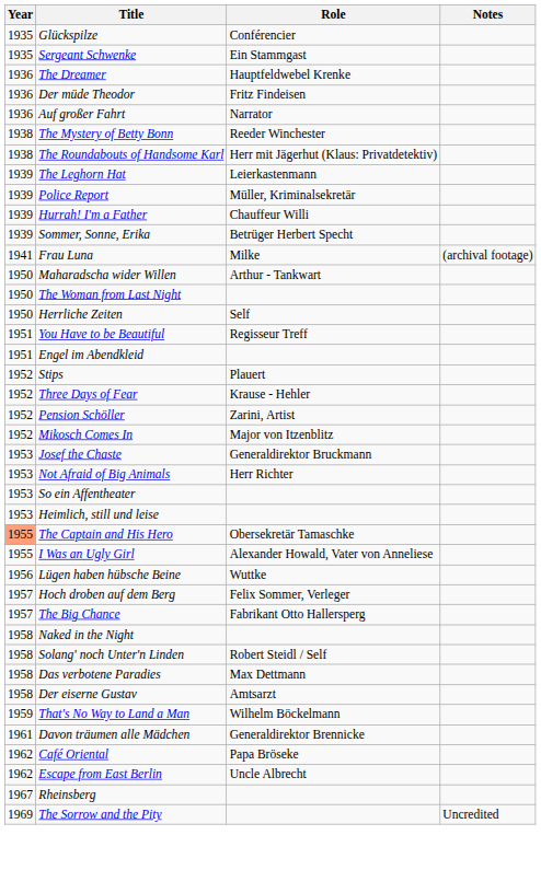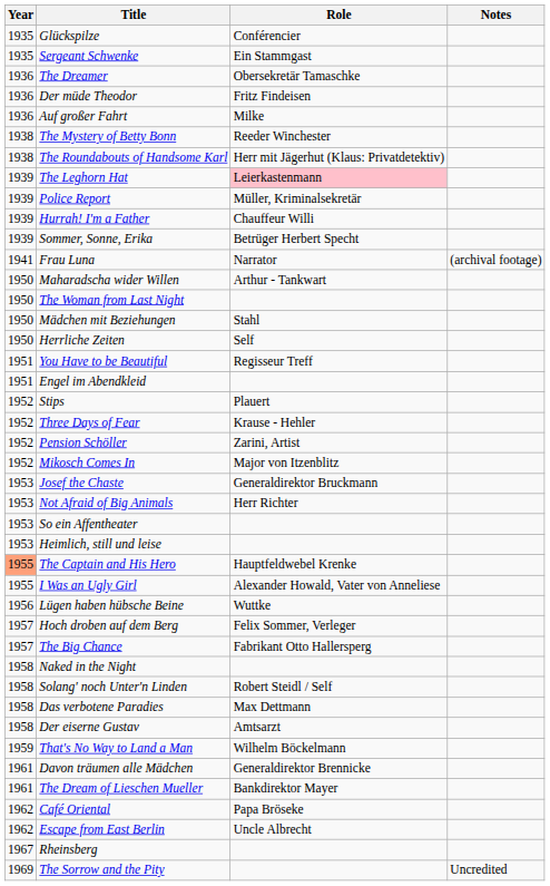 <table class="wikitable sortable">
 <tr>
 <th>Year</th>
 <th>Title</th>
 <th>Role</th>
 <th class="unsortable">Notes</th>
 </tr>
 <tr>
 <td>1935</td>
 <td><em>Glückspilze</em></td>
 <td>Conférencier</td>
 <td></td>
 </tr>
 <tr>
 <td>1935</td>
 <td><em><a href='#'>Sergeant Schwenke</a></em></td>
 <td>Ein Stammgast</td>
 <td></td>
 </tr>
 <tr>
 <td>1936</td>
 <td><em><a href='#'>The Dreamer</a></em></td>
-<td>Hauptfeldwebel Krenke</td>
+<td>Obersekretär Tamaschke</td>
 <td></td>
 </tr>
 <tr>
 <td>1936</td>
 <td><em>Der müde Theodor</em></td>
 <td>Fritz Findeisen</td>
 <td></td>
 </tr>
 <tr>
 <td>1936</td>
 <td><em>Auf großer Fahrt</em></td>
-<td>Narrator</td>
+<td>Milke</td>
 <td></td>
 </tr>
 <tr>
 <td>1938</td>
 <td><em><a href='#'>The Mystery of Betty Bonn</a></em></td>
 <td>Reeder Winchester</td>
 <td></td>
 </tr>
 <tr>
 <td>1938</td>
 <td><em><a href='#'>The Roundabouts of Handsome Karl</a></em></td>
 <td>Herr mit Jägerhut (Klaus: Privatdetektiv)</td>
 <td></td>
 </tr>
 <tr>
 <td>1939</td>
 <td><em><a href='#'>The Leghorn Hat</a></em></td>
-<td>Leierkastenmann</td>
+<td style="background: pink;">Leierkastenmann</td>
 <td></td>
 </tr>
 <tr>
 <td>1939</td>
 <td><em><a href='#'>Police Report</a></em></td>
 <td>Müller, Kriminalsekretär</td>
 <td></td>
 </tr>
 <tr>
 <td>1939</td>
 <td><em><a href='#'>Hurrah! I'm a Father</a></em></td>
 <td>Chauffeur Willi</td>
 <td></td>
 </tr>
 <tr>
 <td>1939</td>
 <td><em>Sommer, Sonne, Erika</em></td>
 <td>Betrüger Herbert Specht</td>
 <td></td>
 </tr>
 <tr>
 <td>1941</td>
 <td><em>Frau Luna</em></td>
-<td>Milke</td>
+<td>Narrator</td>
 <td>(archival footage)</td>
 </tr>
 <tr>
 <td>1950</td>
 <td><em>Maharadscha wider Willen</em></td>
 <td>Arthur - Tankwart</td>
 <td></td>
 </tr>
 <tr>
 <td>1950</td>
 <td><em><a href='#'>The Woman from Last Night</a></em></td>
 <td></td>
+<td></td>
+</tr>
+<tr>
+<td>1950</td>
+<td><em>Mädchen mit Beziehungen</em></td>
+<td>Stahl</td>
 <td></td>
 </tr>
 <tr>
 <td>1950</td>
 <td><em>Herrliche Zeiten</em></td>
 <td>Self</td>
 <td></td>
 </tr>
 <tr>
 <td>1951</td>
 <td><em><a href='#'>You Have to be Beautiful</a></em></td>
 <td>Regisseur Treff</td>
 <td></td>
 </tr>
 <tr>
 <td>1951</td>
 <td><em>Engel im Abendkleid</em></td>
 <td></td>
 <td></td>
 </tr>
 <tr>
 <td>1952</td>
 <td><em>Stips</em></td>
 <td>Plauert</td>
 <td></td>
 </tr>
 <tr>
 <td>1952</td>
 <td><em><a href='#'>Three Days of Fear</a></em></td>
 <td>Krause - Hehler</td>
 <td></td>
 </tr>
 <tr>
 <td>1952</td>
 <td><em><a href='#'>Pension Schöller</a></em></td>
 <td>Zarini, Artist</td>
 <td></td>
 </tr>
 <tr>
 <td>1952</td>
 <td><em><a href='#'>Mikosch Comes In</a></em></td>
 <td>Major von Itzenblitz</td>
 <td></td>
 </tr>
 <tr>
 <td>1953</td>
 <td><em><a href='#'>Josef the Chaste</a></em></td>
 <td>Generaldirektor Bruckmann</td>
 <td></td>
 </tr>
 <tr>
 <td>1953</td>
 <td><em><a href='#'>Not Afraid of Big Animals</a></em></td>
 <td>Herr Richter</td>
 <td></td>
 </tr>
 <tr>
 <td>1953</td>
 <td><em>So ein Affentheater</em></td>
 <td></td>
 <td></td>
 </tr>
 <tr>
 <td>1953</td>
 <td><em>Heimlich, still und leise</em></td>
 <td></td>
 <td></td>
 </tr>
 <tr>
 <td style="background: lightsalmon;">1955</td>
 <td><em><a href='#'>The Captain and His Hero</a></em></td>
-<td>Obersekretär Tamaschke</td>
+<td>Hauptfeldwebel Krenke</td>
 <td></td>
 </tr>
 <tr>
 <td>1955</td>
 <td><em><a href='#'>I Was an Ugly Girl</a></em></td>
 <td>Alexander Howald, Vater von Anneliese</td>
 <td></td>
 </tr>
 <tr>
 <td>1956</td>
 <td><em>Lügen haben hübsche Beine</em></td>
 <td>Wuttke</td>
 <td></td>
 </tr>
 <tr>
 <td>1957</td>
 <td><em>Hoch droben auf dem Berg</em></td>
 <td>Felix Sommer, Verleger</td>
 <td></td>
 </tr>
 <tr>
 <td>1957</td>
 <td><em><a href='#'>The Big Chance</a></em></td>
 <td>Fabrikant Otto Hallersperg</td>
 <td></td>
 </tr>
 <tr>
 <td>1958</td>
 <td><em>Naked in the Night</em></td>
 <td></td>
 <td></td>
 </tr>
 <tr>
 <td>1958</td>
 <td><em>Solang' noch Unter'n Linden</em></td>
 <td>Robert Steidl / Self</td>
 <td></td>
 </tr>
 <tr>
 <td>1958</td>
 <td><em>Das verbotene Paradies</em></td>
 <td>Max Dettmann</td>
 <td></td>
 </tr>
 <tr>
 <td>1958</td>
 <td><em>Der eiserne Gustav</em></td>
 <td>Amtsarzt</td>
 <td></td>
 </tr>
 <tr>
 <td>1959</td>
 <td><em><a href='#'>That's No Way to Land a Man</a></em></td>
 <td>Wilhelm Böckelmann</td>
 <td></td>
 </tr>
 <tr>
 <td>1961</td>
 <td><em>Davon träumen alle Mädchen</em></td>
 <td>Generaldirektor Brennicke</td>
 <td></td>
 </tr>
 <tr>
+<td>1961</td>
+<td><em><a href='#'>The Dream of Lieschen Mueller</a></em></td>
+<td>Bankdirektor Mayer</td>
+<td></td>
+</tr>
+<tr>
 <td>1962</td>
 <td><em><a href='#'>Café Oriental</a></em></td>
 <td>Papa Bröseke</td>
 <td></td>
 </tr>
 <tr>
 <td>1962</td>
 <td><em><a href='#'>Escape from East Berlin</a></em></td>
 <td>Uncle Albrecht</td>
 <td></td>
 </tr>
 <tr>
 <td>1967</td>
 <td><em>Rheinsberg</em></td>
 <td></td>
 <td></td>
 </tr>
 <tr>
 <td>1969</td>
 <td><em><a href='#'>The Sorrow and the Pity</a></em></td>
 <td></td>
 <td>Uncredited</td>
 </tr>
 </table>
